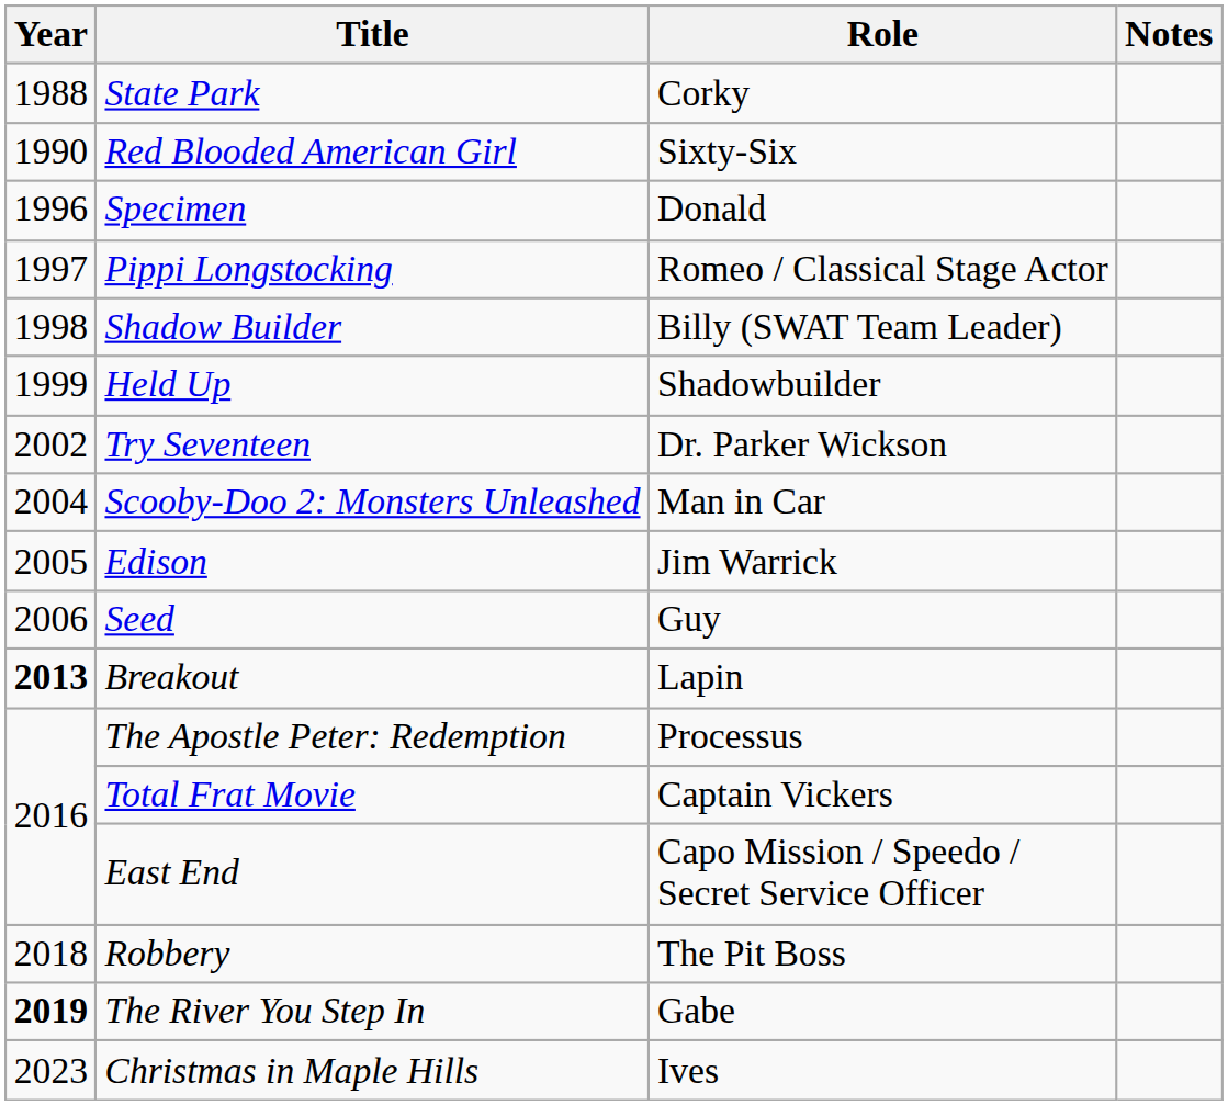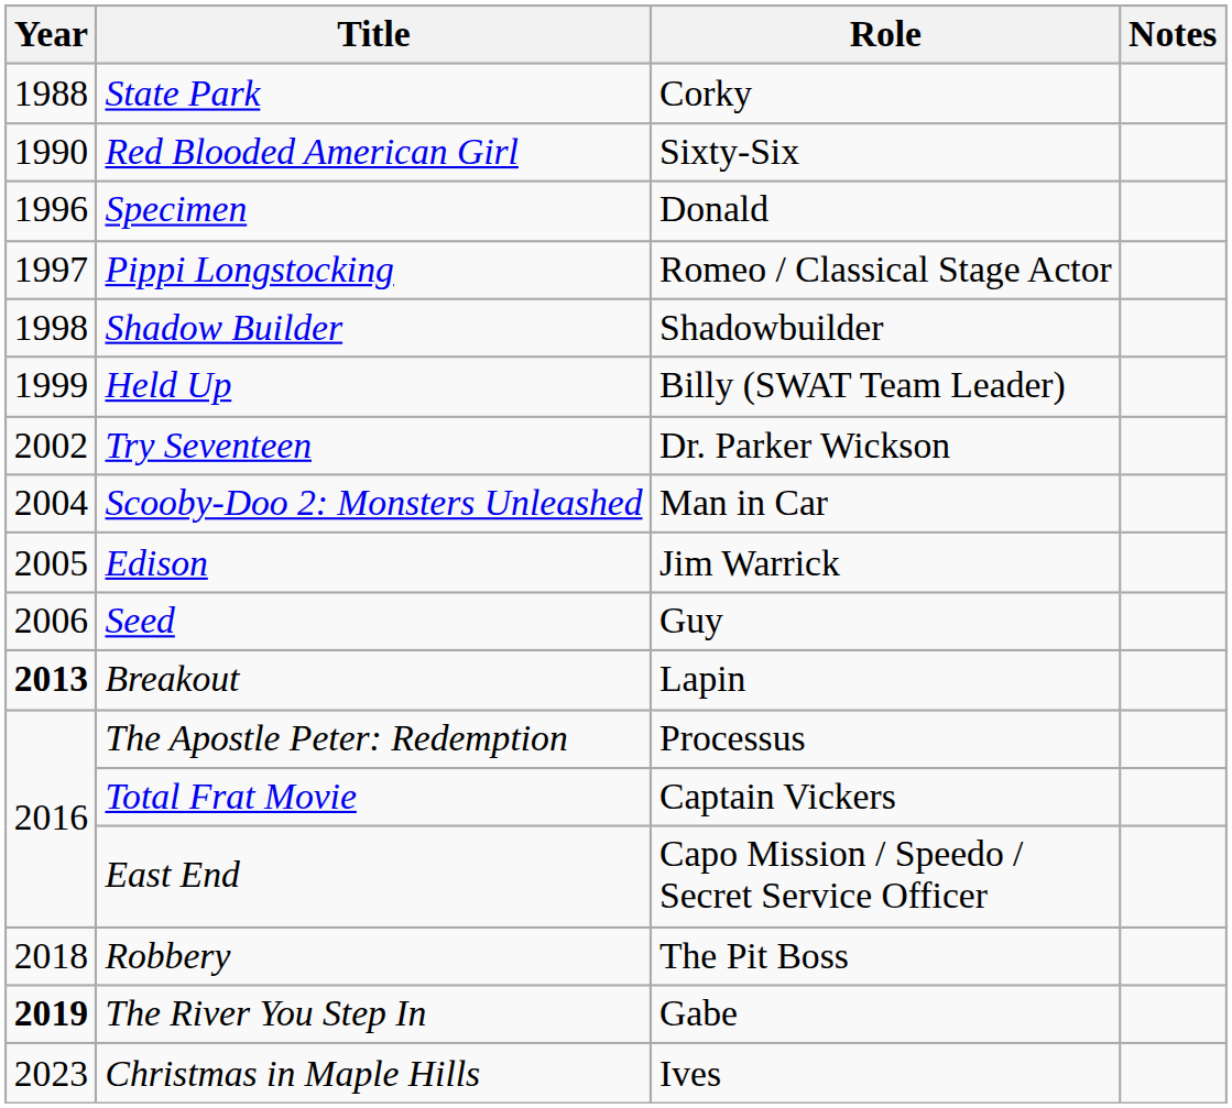 <table class="wikitable sortable">
 <tr>
 <th>Year</th>
 <th>Title</th>
 <th>Role</th>
 <th class="unsortable">Notes</th>
 </tr>
 <tr>
 <td>1988</td>
 <td><em><a href='#'>State Park</a></em></td>
 <td>Corky</td>
 <td></td>
 </tr>
 <tr>
 <td>1990</td>
 <td><em><a href='#'>Red Blooded American Girl</a></em></td>
 <td>Sixty-Six</td>
 <td></td>
 </tr>
 <tr>
 <td>1996</td>
 <td><a href='#'><em>Specimen</em></a></td>
 <td>Donald</td>
 <td></td>
 </tr>
 <tr>
 <td>1997</td>
 <td><a href='#'><em>Pippi Longstocking</em></a></td>
 <td>Romeo / Classical Stage Actor</td>
 <td></td>
 </tr>
 <tr>
 <td>1998</td>
 <td><em><a href='#'>Shadow Builder</a></em></td>
-<td>Billy (SWAT Team Leader)</td>
+<td>Shadowbuilder</td>
 <td></td>
 </tr>
 <tr>
 <td>1999</td>
 <td><em><a href='#'>Held Up</a></em></td>
-<td>Shadowbuilder</td>
+<td>Billy (SWAT Team Leader)</td>
 <td></td>
 </tr>
 <tr>
 <td>2002</td>
 <td><em><a href='#'>Try Seventeen</a></em></td>
 <td>Dr. Parker Wickson</td>
 <td></td>
 </tr>
 <tr>
 <td>2004</td>
 <td><em><a href='#'>Scooby-Doo 2: Monsters Unleashed</a></em></td>
 <td>Man in Car</td>
 <td></td>
 </tr>
 <tr>
 <td>2005</td>
 <td><a href='#'><em>Edison</em></a></td>
 <td>Jim Warrick</td>
 <td></td>
 </tr>
 <tr>
 <td>2006</td>
 <td><a href='#'><em>Seed</em></a></td>
 <td>Guy</td>
 <td></td>
 </tr>
 <tr>
 <td><strong>2013</strong></td>
 <td><em>Breakout</em></td>
 <td>Lapin</td>
 <td></td>
 </tr>
 <tr>
 <td rowspan="3">2016</td>
 <td><em>The Apostle Peter: Redemption</em></td>
 <td>Processus</td>
 <td></td>
 </tr>
 <tr>
 <td><em><a href='#'>Total Frat Movie</a></em></td>
 <td>Captain Vickers</td>
 <td></td>
 </tr>
 <tr>
 <td><em>East End</em></td>
 <td>Capo Mission / Speedo /<br>Secret Service Officer</td>
 <td></td>
 </tr>
 <tr>
 <td>2018</td>
 <td><em>Robbery</em></td>
 <td>The Pit Boss</td>
 <td></td>
 </tr>
 <tr>
 <td><strong>2019</strong></td>
 <td><em>The River You Step In</em></td>
 <td>Gabe</td>
 <td></td>
 </tr>
 <tr>
 <td>2023</td>
 <td><em>Christmas in Maple Hills</em></td>
 <td>Ives</td>
 <td></td>
 </tr>
 </table>
